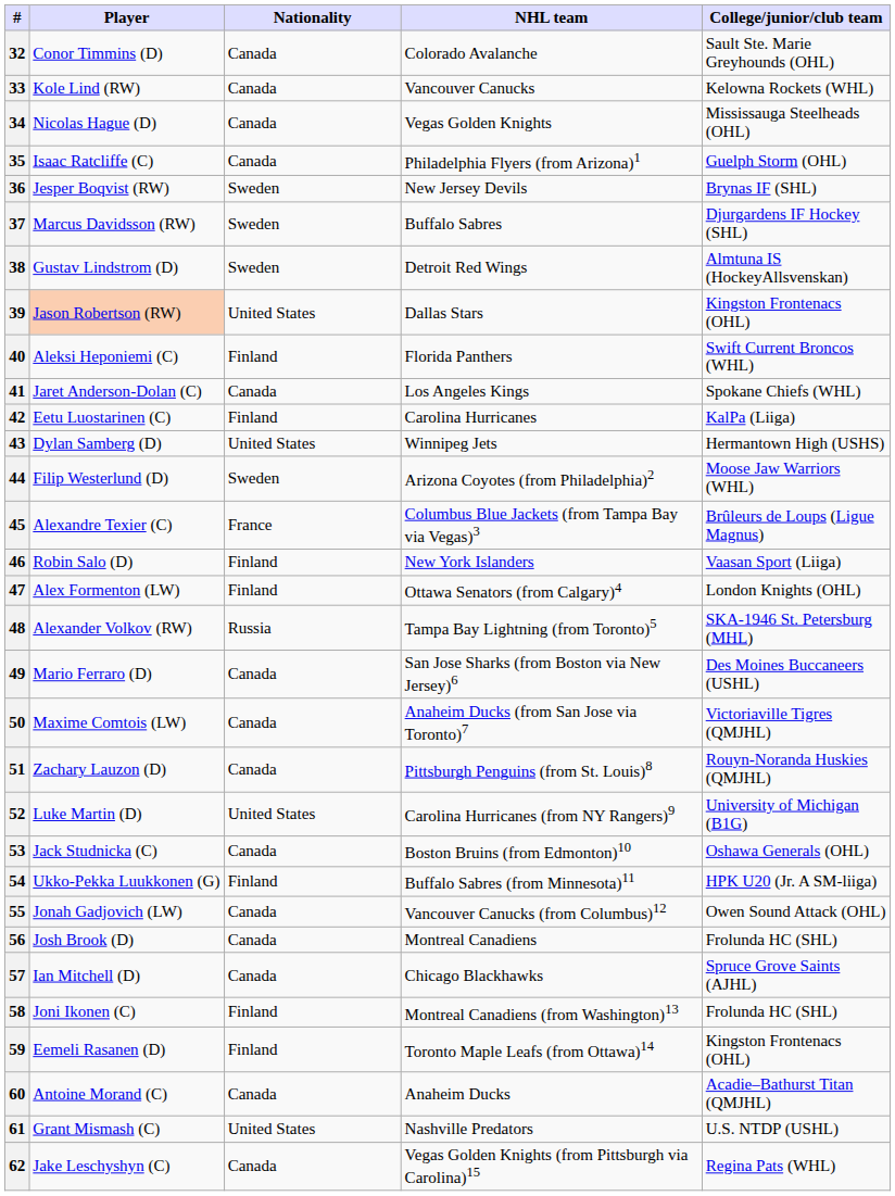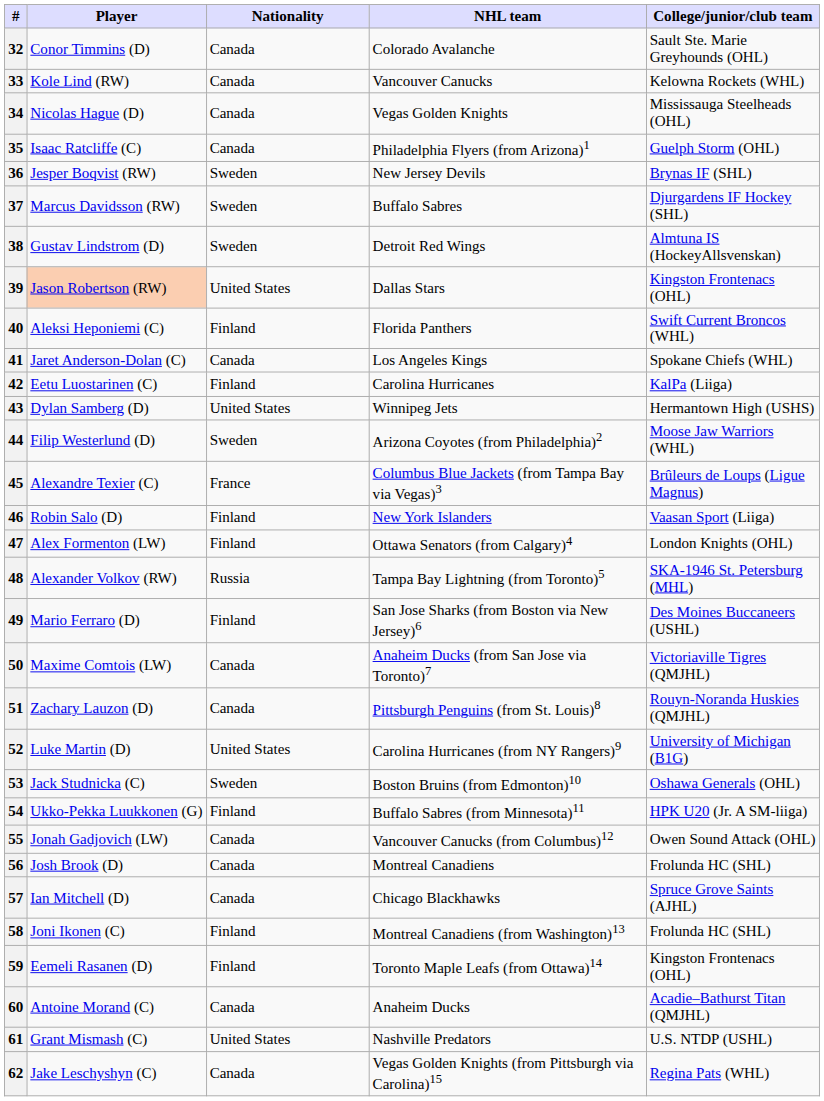 <table class="wikitable">
 <tr>
 <th style="background:#ddf; width:2.75%;">#</th>
 <th style="background:#ddf; width:22.0%;">Player</th>
 <th style="background:#ddf; width:20.0%;">Nationality</th>
 <th style="background:#ddf; width:34.0%;">NHL team</th>
 <th style="background:#ddf; width:100.0%;">College/junior/club team</th>
 </tr>
 <tr>
 <th>32</th>
 <td><a href='#'>Conor Timmins</a> (D)</td>
 <td> Canada</td>
 <td>Colorado Avalanche</td>
 <td>Sault Ste. Marie Greyhounds (OHL)</td>
 </tr>
 <tr>
 <th>33</th>
 <td><a href='#'>Kole Lind</a> (RW)</td>
 <td> Canada</td>
 <td>Vancouver Canucks</td>
 <td>Kelowna Rockets (WHL)</td>
 </tr>
 <tr>
 <th>34</th>
 <td><a href='#'>Nicolas Hague</a> (D)</td>
 <td> Canada</td>
 <td>Vegas Golden Knights</td>
 <td>Mississauga Steelheads (OHL)</td>
 </tr>
 <tr>
 <th>35</th>
 <td><a href='#'>Isaac Ratcliffe</a> (C)</td>
 <td> Canada</td>
 <td>Philadelphia Flyers (from Arizona)<sup>1</sup></td>
 <td><a href='#'>Guelph Storm</a> (OHL)</td>
 </tr>
 <tr>
 <th>36</th>
 <td><a href='#'>Jesper Boqvist</a> (RW)</td>
 <td> Sweden</td>
 <td>New Jersey Devils</td>
 <td><a href='#'>Brynas IF</a> (SHL)</td>
 </tr>
 <tr>
 <th>37</th>
 <td><a href='#'>Marcus Davidsson</a> (RW)</td>
 <td> Sweden</td>
 <td>Buffalo Sabres</td>
 <td><a href='#'>Djurgardens IF Hockey</a> (SHL)</td>
 </tr>
 <tr>
 <th>38</th>
 <td><a href='#'>Gustav Lindstrom</a> (D)</td>
 <td> Sweden</td>
 <td>Detroit Red Wings</td>
 <td><a href='#'>Almtuna IS</a> (HockeyAllsvenskan)</td>
 </tr>
 <tr>
 <th>39</th>
 <td bgcolor="#FBCEB1"><a href='#'>Jason Robertson</a> (RW)</td>
 <td> United States</td>
 <td>Dallas Stars</td>
 <td><a href='#'>Kingston Frontenacs</a> (OHL)</td>
 </tr>
 <tr>
 <th>40</th>
 <td><a href='#'>Aleksi Heponiemi</a> (C)</td>
 <td> Finland</td>
 <td>Florida Panthers</td>
 <td><a href='#'>Swift Current Broncos</a> (WHL)</td>
 </tr>
 <tr>
 <th>41</th>
 <td><a href='#'>Jaret Anderson-Dolan</a> (C)</td>
 <td> Canada</td>
 <td>Los Angeles Kings</td>
 <td>Spokane Chiefs (WHL)</td>
 </tr>
 <tr>
 <th>42</th>
 <td><a href='#'>Eetu Luostarinen</a> (C)</td>
 <td> Finland</td>
 <td>Carolina Hurricanes</td>
 <td><a href='#'>KalPa</a> (Liiga)</td>
 </tr>
 <tr>
 <th>43</th>
 <td><a href='#'>Dylan Samberg</a> (D)</td>
 <td> United States</td>
 <td>Winnipeg Jets</td>
 <td>Hermantown High (USHS)</td>
 </tr>
 <tr>
 <th>44</th>
 <td><a href='#'>Filip Westerlund</a> (D)</td>
 <td> Sweden</td>
 <td>Arizona Coyotes (from Philadelphia)<sup>2</sup></td>
 <td><a href='#'>Moose Jaw Warriors</a> (WHL)</td>
 </tr>
 <tr>
 <th>45</th>
 <td><a href='#'>Alexandre Texier</a> (C)</td>
 <td> France</td>
 <td><a href='#'>Columbus Blue Jackets</a> (from Tampa Bay via Vegas)<sup>3</sup></td>
 <td><a href='#'>Brûleurs de Loups</a> (<a href='#'>Ligue Magnus</a>)</td>
 </tr>
 <tr>
 <th>46</th>
 <td><a href='#'>Robin Salo</a> (D)</td>
 <td> Finland</td>
 <td><a href='#'>New York Islanders</a></td>
 <td><a href='#'>Vaasan Sport</a> (Liiga)</td>
 </tr>
 <tr>
 <th>47</th>
 <td><a href='#'>Alex Formenton</a> (LW)</td>
 <td> Finland</td>
 <td>Ottawa Senators (from Calgary)<sup>4</sup></td>
 <td>London Knights (OHL)</td>
 </tr>
 <tr>
 <th>48</th>
 <td><a href='#'>Alexander Volkov</a> (RW)</td>
 <td> Russia</td>
 <td>Tampa Bay Lightning (from Toronto)<sup>5</sup></td>
 <td><a href='#'>SKA-1946 St. Petersburg</a> (<a href='#'>MHL</a>)</td>
 </tr>
 <tr>
 <th>49</th>
 <td><a href='#'>Mario Ferraro</a> (D)</td>
-<td> Canada</td>
+<td> Finland</td>
 <td>San Jose Sharks (from Boston via New Jersey)<sup>6</sup></td>
 <td><a href='#'>Des Moines Buccaneers</a> (USHL)</td>
 </tr>
 <tr>
 <th>50</th>
 <td><a href='#'>Maxime Comtois</a> (LW)</td>
 <td> Canada</td>
 <td><a href='#'>Anaheim Ducks</a> (from San Jose via Toronto)<sup>7</sup></td>
 <td><a href='#'>Victoriaville Tigres</a> (QMJHL)</td>
 </tr>
 <tr>
 <th>51</th>
 <td><a href='#'>Zachary Lauzon</a> (D)</td>
 <td> Canada</td>
 <td><a href='#'>Pittsburgh Penguins</a> (from St. Louis)<sup>8</sup></td>
 <td><a href='#'>Rouyn-Noranda Huskies</a> (QMJHL)</td>
 </tr>
 <tr>
 <th>52</th>
 <td><a href='#'>Luke Martin</a> (D)</td>
 <td> United States</td>
 <td>Carolina Hurricanes (from NY Rangers)<sup>9</sup></td>
 <td><a href='#'>University of Michigan</a> (<a href='#'>B1G</a>)</td>
 </tr>
 <tr>
 <th>53</th>
 <td><a href='#'>Jack Studnicka</a> (C)</td>
-<td> Canada</td>
+<td> Sweden</td>
 <td>Boston Bruins (from Edmonton)<sup>10</sup></td>
 <td><a href='#'>Oshawa Generals</a> (OHL)</td>
 </tr>
 <tr>
 <th>54</th>
 <td><a href='#'>Ukko-Pekka Luukkonen</a> (G)</td>
 <td> Finland</td>
 <td>Buffalo Sabres (from Minnesota)<sup>11</sup></td>
 <td><a href='#'>HPK U20</a> (Jr. A SM-liiga)</td>
 </tr>
 <tr>
 <th>55</th>
 <td><a href='#'>Jonah Gadjovich</a> (LW)</td>
 <td> Canada</td>
 <td>Vancouver Canucks (from Columbus)<sup>12</sup></td>
 <td>Owen Sound Attack (OHL)</td>
 </tr>
 <tr>
 <th>56</th>
 <td><a href='#'>Josh Brook</a> (D)</td>
 <td> Canada</td>
 <td>Montreal Canadiens</td>
 <td>Frolunda HC (SHL)</td>
 </tr>
 <tr>
 <th>57</th>
 <td><a href='#'>Ian Mitchell</a> (D)</td>
 <td> Canada</td>
 <td>Chicago Blackhawks</td>
 <td><a href='#'>Spruce Grove Saints</a> (AJHL)</td>
 </tr>
 <tr>
 <th>58</th>
 <td><a href='#'>Joni Ikonen</a> (C)</td>
 <td> Finland</td>
 <td>Montreal Canadiens (from Washington)<sup>13</sup></td>
 <td>Frolunda HC (SHL)</td>
 </tr>
 <tr>
 <th>59</th>
 <td><a href='#'>Eemeli Rasanen</a> (D)</td>
 <td> Finland</td>
 <td>Toronto Maple Leafs (from Ottawa)<sup>14</sup></td>
 <td>Kingston Frontenacs (OHL)</td>
 </tr>
 <tr>
 <th>60</th>
 <td><a href='#'>Antoine Morand</a> (C)</td>
 <td> Canada</td>
 <td>Anaheim Ducks</td>
 <td><a href='#'>Acadie–Bathurst Titan</a> (QMJHL)</td>
 </tr>
 <tr>
 <th>61</th>
 <td><a href='#'>Grant Mismash</a> (C)</td>
 <td> United States</td>
 <td>Nashville Predators</td>
 <td>U.S. NTDP (USHL)</td>
 </tr>
 <tr>
 <th>62</th>
 <td><a href='#'>Jake Leschyshyn</a> (C)</td>
 <td> Canada</td>
 <td>Vegas Golden Knights (from Pittsburgh via Carolina)<sup>15</sup></td>
 <td><a href='#'>Regina Pats</a> (WHL)</td>
 </tr>
 </table>
